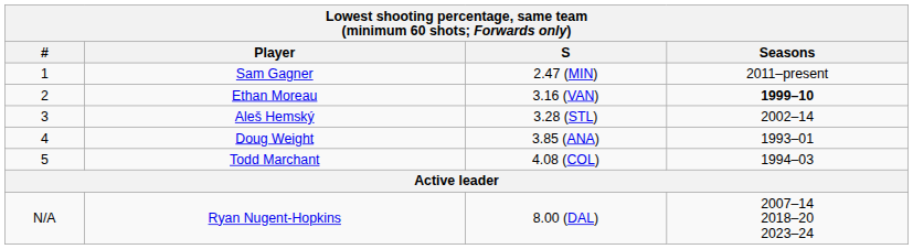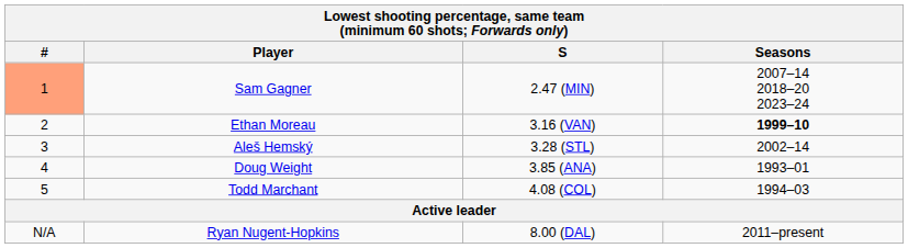 <table class="wikitable" style="text-align: center; font-size: 95%" width="80%">
 <tr>
 <th colspan="4">Lowest shooting percentage, same team<br>(minimum 60 shots; <em>Forwards only</em>)</th>
 </tr>
 <tr>
 <th>#</th>
 <th>Player</th>
 <th>S</th>
 <th>Seasons</th>
 </tr>
 <tr>
-<td>1</td>
+<td style="background: lightsalmon;">1</td>
 <td><a href='#'>Sam Gagner</a></td>
 <td>2.47 (<a href='#'>MIN</a>)</td>
-<td>2011–present</td>
+<td>2007–14<br>2018–20<br>2023–24</td>
 </tr>
 <tr>
 <td>2</td>
 <td><a href='#'>Ethan Moreau</a></td>
 <td>3.16 (<a href='#'>VAN</a>)</td>
 <td><strong>1999–10</strong></td>
 </tr>
 <tr>
 <td>3</td>
 <td><a href='#'>Aleš Hemský</a></td>
 <td>3.28 (<a href='#'>STL</a>)</td>
 <td>2002–14</td>
 </tr>
 <tr>
 <td>4</td>
 <td><a href='#'>Doug Weight</a></td>
 <td>3.85 (<a href='#'>ANA</a>)</td>
 <td>1993–01</td>
 </tr>
 <tr>
 <td>5</td>
 <td><a href='#'>Todd Marchant</a></td>
 <td>4.08 (<a href='#'>COL</a>)</td>
 <td>1994–03</td>
 </tr>
 <tr>
 <th colspan="4">Active leader</th>
 </tr>
 <tr>
 <td>N/A</td>
 <td><a href='#'>Ryan Nugent-Hopkins</a></td>
 <td>8.00 (<a href='#'>DAL</a>)</td>
-<td>2007–14<br>2018–20<br>2023–24</td>
+<td>2011–present</td>
 </tr>
 </table>
